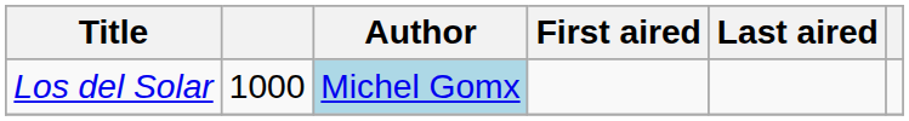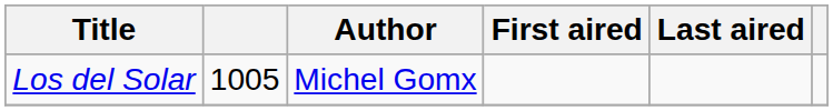 <table class="wikitable sortable">
 <tr>
 <th>Title</th>
 <th></th>
 <th>Author</th>
 <th>First aired</th>
 <th>Last aired</th>
 <th></th>
 </tr>
 <tr>
 <td><em> <a href='#'>Los del Solar</a></em></td>
-<td>1000</td>
-<td style="background: lightblue;"><a href='#'>Michel Gomx</a></td>
+<td>1005</td>
+<td><a href='#'>Michel Gomx</a></td>
 <td></td>
 <td></td>
 <td></td>
 </tr>
 <tr>
 </tr>
 </table>
